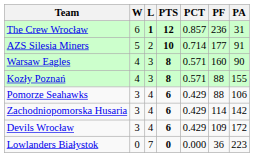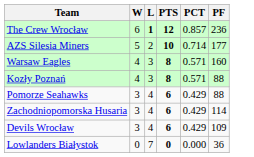 <table class="wikitable" border="1">
 <tr style="background:#efefef;">
 <th>Team</th>
 <th>W</th>
 <th>L</th>
 <th>PTS</th>
 <th>PCT</th>
 <th>PF</th>
-<th>PA</th>
 </tr>
 <tr style="text-align:center; background:#cfc;">
 <td align="left"><a href='#'>The Crew Wrocław</a></td>
 <td>6</td>
 <td><strong>1</strong></td>
 <td><strong>12</strong></td>
 <td>0.857</td>
 <td>236</td>
-<td>31</td>
 </tr>
 <tr style="text-align:center; background:#cfc;">
 <td align="left"><a href='#'>AZS Silesia Miners</a></td>
 <td>5</td>
 <td>2</td>
 <td><strong>10</strong></td>
 <td>0.714</td>
 <td>177</td>
-<td>91</td>
 </tr>
 <tr style="text-align:center; background:#cfc;">
 <td align="left"><a href='#'>Warsaw Eagles</a></td>
 <td>4</td>
 <td>3</td>
 <td><strong>8</strong></td>
 <td>0.571</td>
 <td>160</td>
-<td>90</td>
 </tr>
 <tr style="text-align:center; background:#cfc;">
 <td align="left"><a href='#'>Kozły Poznań</a></td>
 <td>4</td>
 <td>3</td>
 <td><strong>8</strong></td>
 <td>0.571</td>
 <td>88</td>
-<td>155</td>
 </tr>
 <tr style="text-align:center;">
 <td align="left"><a href='#'>Pomorze Seahawks</a></td>
 <td>3</td>
 <td>4</td>
 <td><strong>6</strong></td>
 <td>0.429</td>
 <td>88</td>
-<td>106</td>
 </tr>
 <tr style="text-align:center;">
 <td align="left"><a href='#'>Zachodniopomorska Husaria</a></td>
 <td>3</td>
 <td>4</td>
 <td><strong>6</strong></td>
 <td>0.429</td>
 <td>114</td>
-<td>142</td>
 </tr>
 <tr style="text-align:center;">
 <td align="left"><a href='#'>Devils Wrocław</a></td>
 <td>3</td>
 <td>4</td>
 <td><strong>6</strong></td>
 <td>0.429</td>
 <td>109</td>
-<td>172</td>
 </tr>
 <tr style="text-align:center;">
 <td align="left"><a href='#'>Lowlanders Białystok</a></td>
 <td>0</td>
 <td>7</td>
 <td><strong>0</strong></td>
 <td>0.000</td>
 <td>36</td>
-<td>223</td>
 </tr>
 </table>
